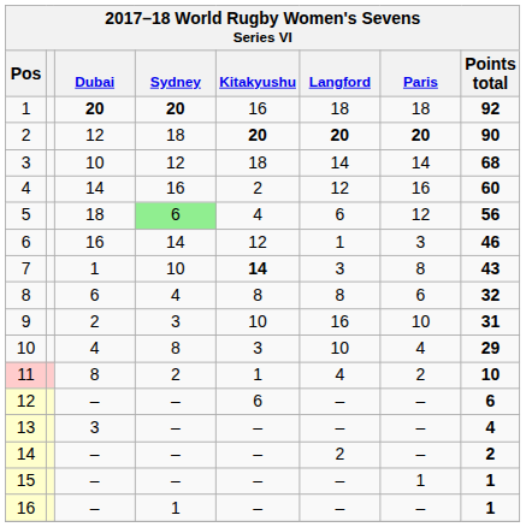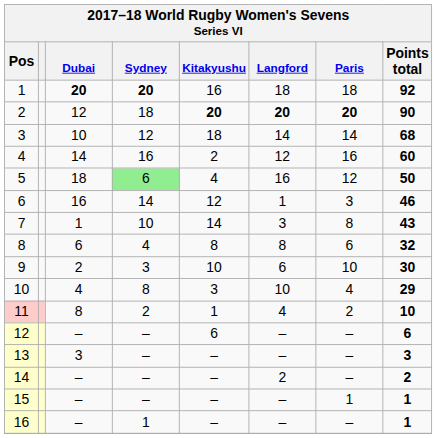 <table class="wikitable" style="text-align:center">
 <tr bgcolor="#efefef">
 <th colspan=13 style="border-right:0px;";>2017–18 World Rugby Women's Sevens<br><small>Series VI</small></th>
 </tr>
 <tr bgcolor="#efefef">
 <th style="width:2em;">Pos</th>
 <th></th>
 <th style="width:5.2em; font-size:85%;"><br><a href='#'>Dubai</a></th>
 <th style="width:5.2em; font-size:85%;"><br><a href='#'>Sydney</a></th>
 <th style="width:5.2em; font-size:85%;"><br><a href='#'>Kitakyushu</a></th>
 <th style="width:5.2em; font-size:85%;"><br><a href='#'>Langford</a></th>
 <th style="width:5.2em; font-size:85%;"><br><a href='#'>Paris</a></th>
 <th>Points<br>total</th>
 </tr>
 <tr>
 <td>1</td>
 <td align=left></td>
 <td><strong>20</strong></td>
 <td><strong>20</strong></td>
 <td>16</td>
 <td>18</td>
 <td>18</td>
 <td><strong>92</strong></td>
 </tr>
 <tr>
 <td>2</td>
 <td align=left></td>
 <td>12</td>
 <td>18</td>
 <td><strong>20</strong></td>
 <td><strong>20</strong></td>
 <td><strong>20</strong></td>
 <td><strong>90</strong></td>
 </tr>
 <tr>
 <td>3</td>
 <td align=left></td>
 <td>10</td>
 <td>12</td>
 <td>18</td>
 <td>14</td>
 <td>14</td>
 <td><strong>68</strong></td>
 </tr>
 <tr>
 <td>4</td>
 <td align=left></td>
 <td>14</td>
 <td>16</td>
 <td>2</td>
 <td>12</td>
 <td>16</td>
 <td><strong>60</strong></td>
 </tr>
 <tr>
 <td>5</td>
 <td align=left></td>
 <td>18</td>
 <td style="background: lightgreen;">6</td>
 <td>4</td>
-<td>6</td>
+<td>16</td>
 <td>12</td>
-<td><strong>56</strong></td>
+<td><strong>50</strong></td>
 </tr>
 <tr>
 <td>6</td>
 <td align=left></td>
 <td>16</td>
 <td>14</td>
 <td>12</td>
 <td>1</td>
 <td>3</td>
 <td><strong>46</strong></td>
 </tr>
 <tr>
 <td>7</td>
 <td align=left></td>
 <td>1</td>
 <td>10</td>
-<td><strong>14</strong></td>
+<td>14</td>
 <td>3</td>
 <td>8</td>
 <td><strong>43</strong></td>
 </tr>
 <tr>
 <td>8</td>
 <td align=left></td>
 <td>6</td>
 <td>4</td>
 <td>8</td>
 <td>8</td>
 <td>6</td>
 <td><strong>32</strong></td>
 </tr>
 <tr>
 <td>9</td>
 <td align=left></td>
 <td>2</td>
 <td>3</td>
 <td>10</td>
-<td>16</td>
+<td>6</td>
 <td>10</td>
-<td><strong>31</strong></td>
+<td><strong>30</strong></td>
 </tr>
 <tr>
 <td>10</td>
 <td align=left></td>
 <td>4</td>
 <td>8</td>
 <td>3</td>
 <td>10</td>
 <td>4</td>
 <td><strong>29</strong></td>
 </tr>
 <tr>
 <td bgcolor=#fcc>11</td>
 <td bgcolor=#fcc align="left"></td>
 <td>8</td>
 <td>2</td>
 <td>1</td>
 <td>4</td>
 <td>2</td>
 <td><strong>10</strong></td>
 </tr>
 <tr>
 <td bgcolor=#ffc>12</td>
 <td bgcolor=#ffc align=left></td>
 <td>–</td>
 <td>–</td>
 <td>6</td>
 <td>–</td>
 <td>–</td>
 <td><strong>6</strong></td>
 </tr>
 <tr>
 <td bgcolor=#ffc>13</td>
 <td bgcolor=#ffc align=left></td>
 <td>3</td>
 <td>–</td>
 <td>–</td>
 <td>–</td>
 <td>–</td>
-<td><strong>4</strong></td>
+<td><strong>3</strong></td>
 </tr>
 <tr>
 <td bgcolor=#ffc>14</td>
 <td bgcolor=#ffc align=left></td>
 <td>–</td>
 <td>–</td>
 <td>–</td>
 <td>2</td>
 <td>–</td>
 <td><strong>2</strong></td>
 </tr>
 <tr>
 <td bgcolor=#ffc>15</td>
 <td bgcolor=#ffc align=left></td>
 <td>–</td>
 <td>–</td>
 <td>–</td>
 <td>–</td>
 <td>1</td>
 <td><strong>1</strong></td>
 </tr>
 <tr>
 <td bgcolor=#ffc>16</td>
 <td bgcolor=#ffc align=left></td>
 <td>–</td>
 <td>1</td>
 <td>–</td>
 <td>–</td>
 <td>–</td>
 <td><strong>1</strong></td>
 </tr>
 <tr>
 </tr>
 </table>
